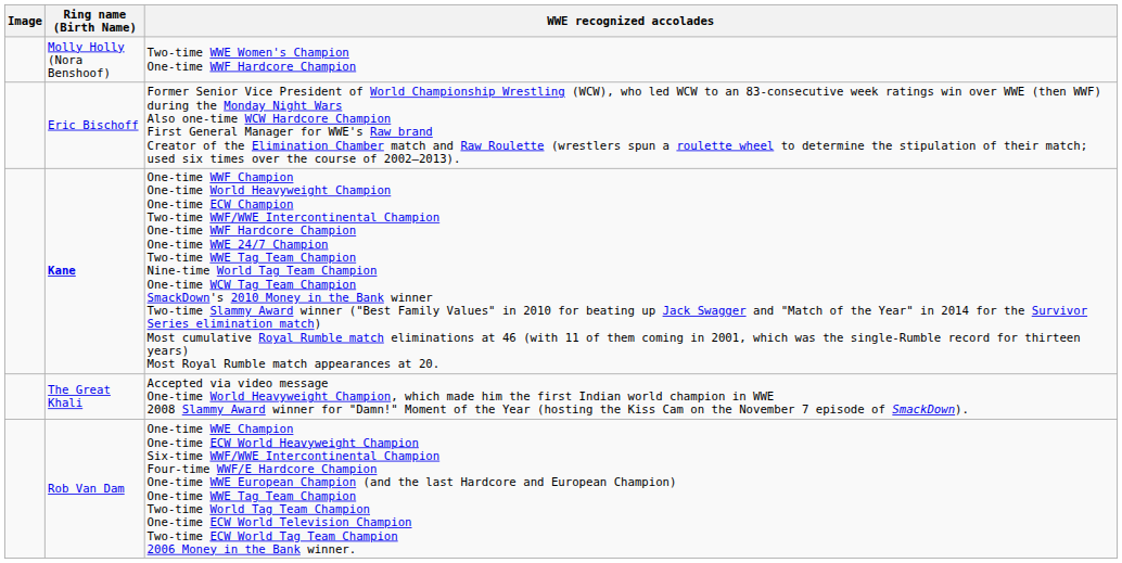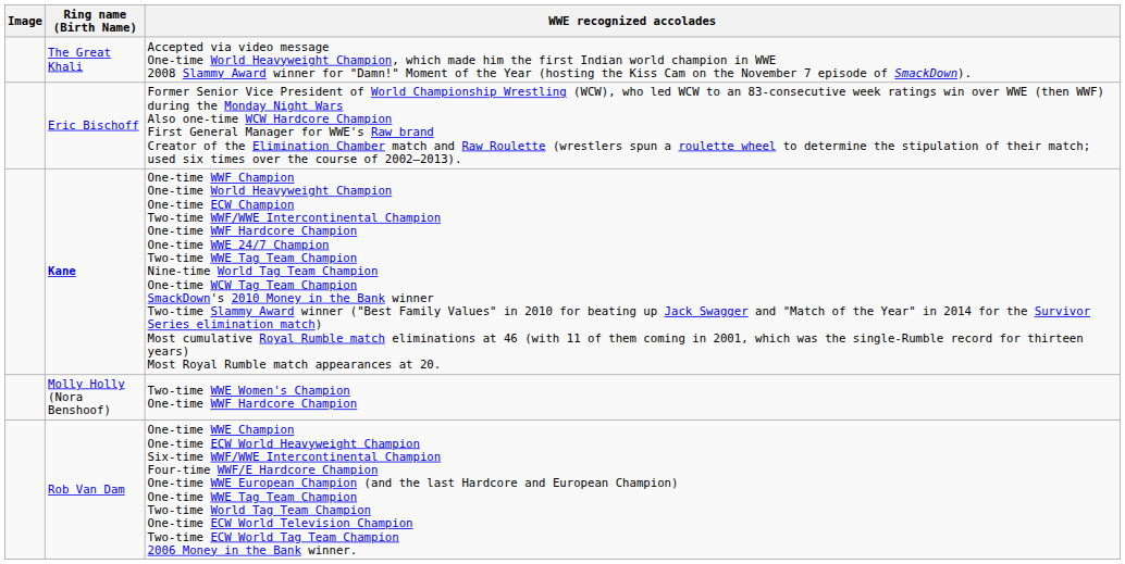 <table class="wikitable">
 <tr>
 <th class="unsortable">Image</th>
 <th>Ring name<br>(Birth Name)</th>
 <th class="unsortable">WWE recognized accolades</th>
 </tr>
 <tr>
 <td></td>
-<td><a href='#'>Molly Holly</a><br>(Nora Benshoof)</td>
-<td>Two-time <a href='#'>WWE Women's Champion</a><br>One-time <a href='#'>WWF Hardcore Champion</a></td>
+<td><a href='#'>The Great Khali</a><br></td>
+<td>Accepted via video message<br>One-time <a href='#'>World Heavyweight Champion</a>, which made him the first Indian world champion in WWE<br>2008 <a href='#'>Slammy Award</a> winner for "Damn!" Moment of the Year (hosting the Kiss Cam on the November 7 episode of <em><a href='#'>SmackDown</a></em>).</td>
 </tr>
 <tr>
 <td></td>
 <td><a href='#'>Eric Bischoff</a></td>
 <td>Former Senior Vice President of <a href='#'>World Championship Wrestling</a> (WCW), who led WCW to an 83-consecutive week ratings win over WWE (then WWF) during the <a href='#'>Monday Night Wars</a><br>Also one-time <a href='#'>WCW Hardcore Champion</a><br>First General Manager for WWE's <a href='#'>Raw brand</a><br>Creator of the <a href='#'>Elimination Chamber</a> match and <a href='#'>Raw Roulette</a> (wrestlers spun a <a href='#'>roulette wheel</a> to determine the stipulation of their match; used six times over the course of 2002–2013).</td>
 </tr>
 <tr>
 <td></td>
 <td><a href='#'><strong>Kane</strong></a><br></td>
 <td>One-time <a href='#'>WWF Champion</a><br>One-time <a href='#'>World Heavyweight Champion</a><br>One-time <a href='#'>ECW Champion</a><br>Two-time <a href='#'>WWF/WWE Intercontinental Champion</a><br>One-time <a href='#'>WWF Hardcore Champion</a><br>One-time <a href='#'>WWE 24/7 Champion</a><br>Two-time <a href='#'>WWE Tag Team Champion</a><br>Nine-time <a href='#'>World Tag Team Champion</a><br>One-time <a href='#'>WCW Tag Team Champion</a><br><a href='#'>SmackDown</a>'s <a href='#'>2010 Money in the Bank</a> winner<br>Two-time <a href='#'>Slammy Award</a> winner ("Best Family Values" in 2010 for beating up <a href='#'>Jack Swagger</a> and "Match of the Year" in 2014 for the <a href='#'>Survivor Series elimination match</a>)<br>Most cumulative <a href='#'>Royal Rumble match</a> eliminations at 46 (with 11 of them coming in 2001, which was the single-Rumble record for thirteen years)<br>Most Royal Rumble match appearances at 20.</td>
 </tr>
 <tr>
 <td></td>
-<td><a href='#'>The Great Khali</a><br></td>
-<td>Accepted via video message<br>One-time <a href='#'>World Heavyweight Champion</a>, which made him the first Indian world champion in WWE<br>2008 <a href='#'>Slammy Award</a> winner for "Damn!" Moment of the Year (hosting the Kiss Cam on the November 7 episode of <em><a href='#'>SmackDown</a></em>).</td>
+<td><a href='#'>Molly Holly</a><br>(Nora Benshoof)</td>
+<td>Two-time <a href='#'>WWE Women's Champion</a><br>One-time <a href='#'>WWF Hardcore Champion</a></td>
 </tr>
 <tr>
 <td></td>
 <td><a href='#'>Rob Van Dam</a><br></td>
 <td>One-time <a href='#'>WWE Champion</a><br>One-time <a href='#'>ECW World Heavyweight Champion</a><br>Six-time <a href='#'>WWF/WWE Intercontinental Champion</a><br>Four-time <a href='#'>WWF/E Hardcore Champion</a><br>One-time <a href='#'>WWE European Champion</a> (and the last Hardcore and European Champion)<br>One-time <a href='#'>WWE Tag Team Champion</a><br>Two-time <a href='#'>World Tag Team Champion</a><br>One-time <a href='#'>ECW World Television Champion</a><br>Two-time <a href='#'>ECW World Tag Team Champion</a><br><a href='#'>2006 Money in the Bank</a> winner.</td>
 </tr>
 </table>
